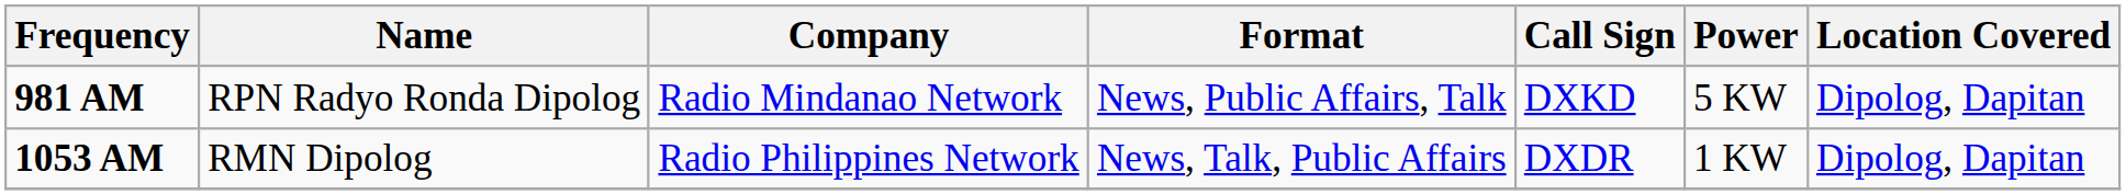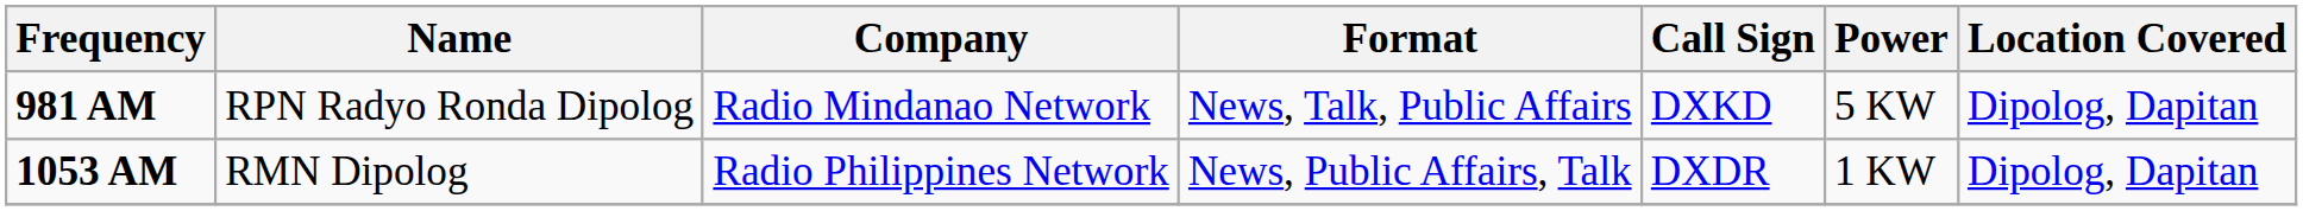 <table class="sortable wikitable">
 <tr>
 <th>Frequency</th>
 <th>Name</th>
 <th>Company</th>
 <th>Format</th>
 <th>Call Sign</th>
 <th>Power</th>
 <th>Location Covered</th>
 </tr>
 <tr>
 <td><strong>981 AM</strong></td>
 <td>RPN Radyo Ronda Dipolog</td>
 <td><a href='#'>Radio Mindanao Network</a></td>
-<td><a href='#'>News</a>, <a href='#'>Public Affairs</a>, <a href='#'>Talk</a></td>
+<td><a href='#'>News</a>, <a href='#'>Talk</a>, <a href='#'>Public Affairs</a></td>
 <td><a href='#'>DXKD</a></td>
 <td>5 KW</td>
 <td><a href='#'>Dipolog</a>, <a href='#'>Dapitan</a></td>
 </tr>
 <tr>
 <td><strong>1053 AM</strong></td>
 <td>RMN Dipolog</td>
 <td><a href='#'>Radio Philippines Network</a></td>
-<td><a href='#'>News</a>, <a href='#'>Talk</a>, <a href='#'>Public Affairs</a></td>
+<td><a href='#'>News</a>, <a href='#'>Public Affairs</a>, <a href='#'>Talk</a></td>
 <td><a href='#'>DXDR</a></td>
 <td>1 KW</td>
 <td><a href='#'>Dipolog</a>, <a href='#'>Dapitan</a></td>
 </tr>
 <tr>
 </tr>
 </table>
